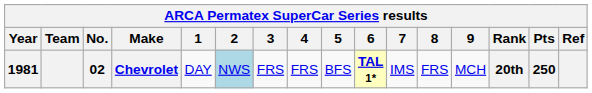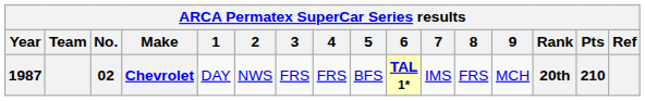 <table class="wikitable" style="text-align:center; font-size:75%">
 <tr>
 <th colspan="30"><a href='#'>ARCA Permatex SuperCar Series</a> results</th>
 </tr>
 <tr>
 <th>Year</th>
 <th>Team</th>
 <th>No.</th>
 <th>Make</th>
 <th>1</th>
 <th>2</th>
 <th>3</th>
 <th>4</th>
 <th>5</th>
 <th>6</th>
 <th>7</th>
 <th>8</th>
 <th>9</th>
 <th>Rank</th>
 <th>Pts</th>
 <th>Ref</th>
 </tr>
 <tr>
-<th>1981</th>
+<th>1987</th>
 <th></th>
 <th>02</th>
 <th><a href='#'>Chevrolet</a></th>
 <td><a href='#'>DAY</a></td>
-<td style="background: lightblue;"><a href='#'>NWS</a></td>
+<td><a href='#'>NWS</a></td>
 <td><a href='#'>FRS</a></td>
 <td><a href='#'>FRS</a></td>
 <td><a href='#'>BFS</a></td>
 <td style="background:#FFFFBF;"><strong><a href='#'>TAL</a><br><small>1*</small></strong></td>
 <td><a href='#'>IMS</a></td>
 <td><a href='#'>FRS</a></td>
 <td><a href='#'>MCH</a></td>
 <th>20th</th>
-<th>250</th>
+<th>210</th>
 <th></th>
 </tr>
 </table>
